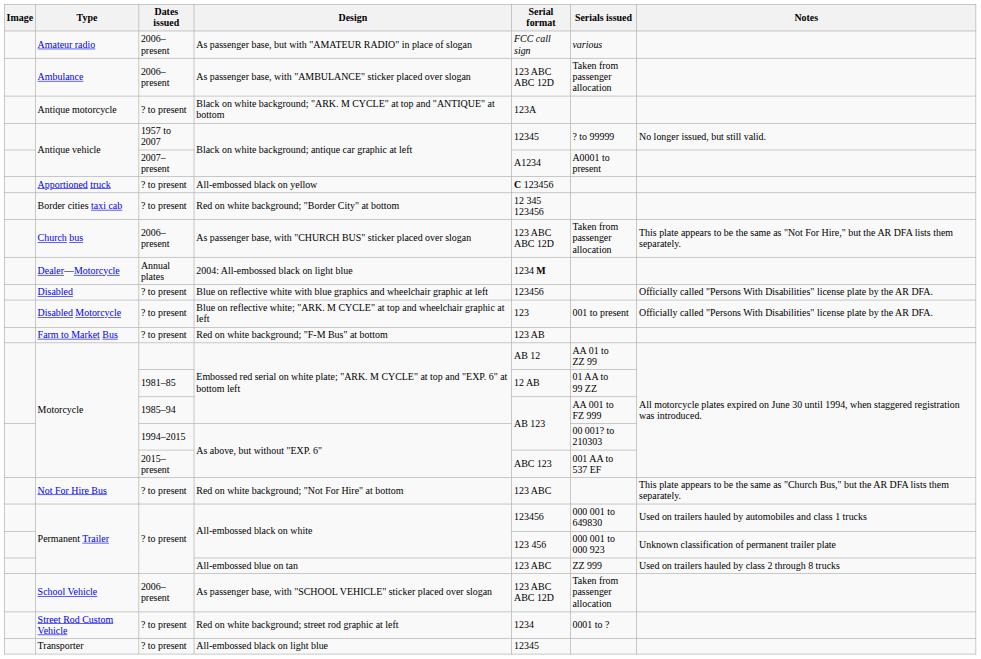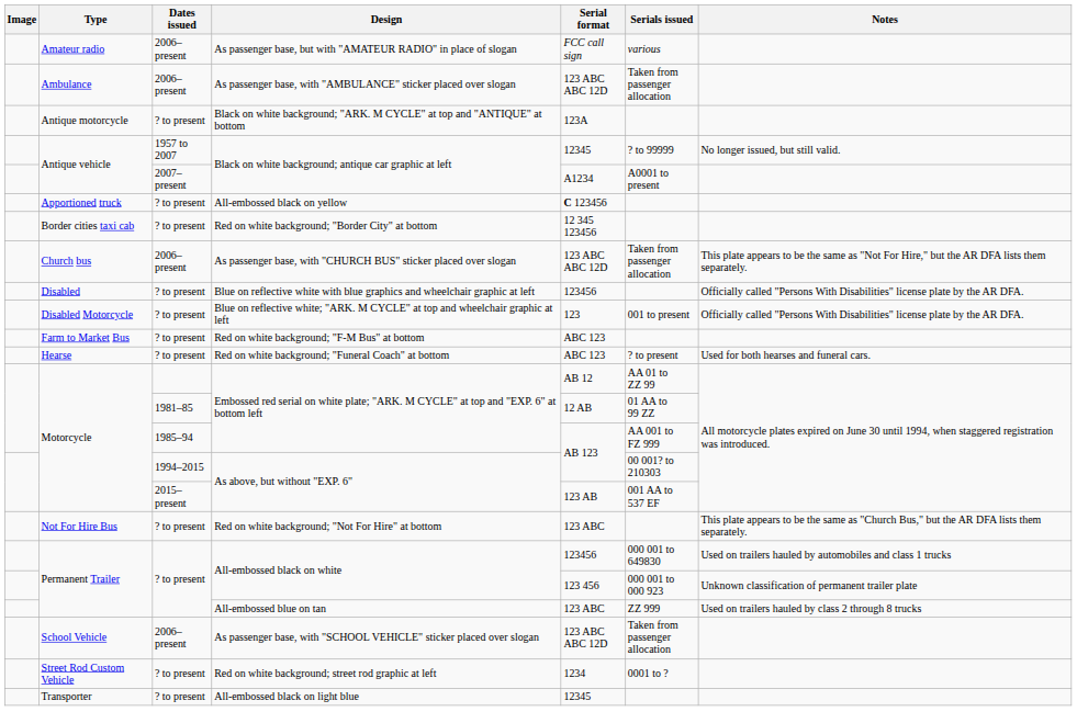 <table class=wikitable>
 <tr>
 <th>Image</th>
 <th>Type</th>
 <th>Dates issued</th>
 <th>Design</th>
 <th>Serial format</th>
 <th style="width:100px;">Serials issued</th>
 <th>Notes</th>
 </tr>
 <tr>
 <td></td>
 <td><a href='#'>Amateur radio</a></td>
 <td>2006–present</td>
 <td>As passenger base, but with "AMATEUR RADIO" in place of slogan</td>
 <td><em>FCC call sign</em></td>
 <td><em>various</em></td>
 <td></td>
 </tr>
 <tr>
 <td></td>
 <td><a href='#'>Ambulance</a></td>
 <td>2006–present</td>
 <td>As passenger base, with "AMBULANCE" sticker placed over slogan</td>
 <td>123 ABC<br>ABC 12D</td>
 <td>Taken from passenger allocation</td>
 <td></td>
 </tr>
 <tr>
 <td></td>
 <td>Antique motorcycle</td>
 <td>? to present</td>
 <td>Black on white background; "ARK. M CYCLE" at top and "ANTIQUE" at bottom</td>
 <td>123A</td>
 <td></td>
 <td></td>
 </tr>
 <tr>
 <td></td>
 <td rowspan="2">Antique vehicle</td>
 <td>1957 to 2007</td>
 <td rowspan="2">Black on white background; antique car graphic at left</td>
 <td>12345</td>
 <td>? to 99999</td>
 <td>No longer issued, but still valid.</td>
 </tr>
 <tr>
 <td></td>
 <td>2007–present</td>
 <td>A1234</td>
 <td>A0001 to present</td>
 <td></td>
 </tr>
 <tr>
 <td></td>
 <td><a href='#'>Apportioned</a> <a href='#'>truck</a></td>
 <td>? to present</td>
 <td>All-embossed black on yellow</td>
 <td><strong>C</strong> 123456</td>
 <td></td>
 <td></td>
 </tr>
 <tr>
 <td></td>
 <td>Border cities <a href='#'>taxi cab</a></td>
 <td>? to present</td>
 <td>Red on white background; "Border City" at bottom</td>
 <td>12 345<br>123456</td>
 <td></td>
 <td></td>
 </tr>
 <tr>
 <td></td>
 <td><a href='#'>Church</a> <a href='#'>bus</a></td>
 <td>2006–present</td>
 <td>As passenger base, with "CHURCH BUS" sticker placed over slogan</td>
 <td>123 ABC<br>ABC 12D</td>
 <td>Taken from passenger allocation</td>
 <td>This plate appears to be the same as "Not For Hire," but the AR DFA lists them separately.</td>
 </tr>
 <tr>
 <td></td>
-<td><a href='#'>Dealer</a>—<a href='#'>Motorcycle</a></td>
-<td>Annual plates</td>
-<td>2004: All-embossed black on light blue</td>
-<td>1234 <strong>M</strong></td>
-<td></td>
-<td></td>
-</tr>
-<tr>
-<td></td>
 <td><a href='#'>Disabled</a></td>
 <td>? to present</td>
 <td>Blue on reflective white with blue graphics and wheelchair graphic at left</td>
 <td>123456</td>
 <td></td>
 <td>Officially called "Persons With Disabilities" license plate by the AR DFA.</td>
 </tr>
 <tr>
 <td></td>
 <td><a href='#'>Disabled</a> <a href='#'>Motorcycle</a></td>
 <td>? to present</td>
 <td>Blue on reflective white; "ARK. M CYCLE" at top and wheelchair graphic at left</td>
 <td> 123</td>
 <td> 001 to present</td>
 <td>Officially called "Persons With Disabilities" license plate by the AR DFA.</td>
 </tr>
 <tr>
 <td></td>
 <td><a href='#'>Farm to Market</a> <a href='#'>Bus</a></td>
 <td>? to present</td>
 <td>Red on white background; "F-M Bus" at bottom</td>
-<td>123 AB</td>
+<td>ABC 123</td>
 <td></td>
 <td></td>
+</tr>
+<tr>
+<td></td>
+<td><a href='#'>Hearse</a></td>
+<td>? to present</td>
+<td>Red on white background; "Funeral Coach" at bottom</td>
+<td>ABC 123</td>
+<td>? to present</td>
+<td>Used for both hearses and funeral cars.</td>
 </tr>
 <tr>
 <td rowspan="3"></td>
 <td rowspan="5">Motorcycle</td>
 <td></td>
 <td rowspan="3">Embossed red serial on white plate; "ARK. M CYCLE" at top and "EXP. 6" at bottom left</td>
 <td>AB 12</td>
 <td>AA 01 to ZZ 99</td>
 <td rowspan="5">All motorcycle plates expired on June 30 until 1994, when staggered registration was introduced.</td>
 </tr>
 <tr>
 <td>1981–85</td>
 <td>12 AB</td>
 <td>01 AA to 99 ZZ</td>
 </tr>
 <tr>
 <td>1985–94</td>
 <td rowspan="2">AB 123</td>
 <td>AA 001 to FZ 999</td>
 </tr>
 <tr>
 <td rowspan="2"></td>
 <td>1994–2015</td>
 <td rowspan="2">As above, but without "EXP. 6"</td>
 <td>00 001? to 210303 </td>
 </tr>
 <tr>
 <td>2015–present</td>
-<td>ABC 123</td>
+<td>123 AB</td>
 <td>001 AA to 537 EF </td>
 </tr>
 <tr>
 <td></td>
 <td><a href='#'>Not For Hire Bus</a></td>
 <td>? to present</td>
 <td>Red on white background; "Not For Hire" at bottom</td>
 <td>123 ABC</td>
 <td></td>
 <td>This plate appears to be the same as "Church Bus," but the AR DFA lists them separately.</td>
 </tr>
 <tr>
 <td></td>
 <td rowspan="3">Permanent <a href='#'>Trailer</a></td>
 <td rowspan="3">? to present</td>
 <td rowspan="2">All-embossed black on white</td>
 <td>123456</td>
 <td>000 001 to 649830 </td>
 <td>Used on trailers hauled by automobiles and class 1 trucks</td>
 </tr>
 <tr>
 <td></td>
 <td>123 456</td>
 <td>000 001 to 000 923 </td>
 <td>Unknown classification of permanent trailer plate</td>
 </tr>
 <tr>
 <td></td>
 <td>All-embossed blue on tan</td>
 <td>123 ABC</td>
 <td> ZZ 999</td>
 <td>Used on trailers hauled by class 2 through 8 trucks</td>
 </tr>
 <tr>
 <td></td>
 <td><a href='#'>School Vehicle</a></td>
 <td>2006–present</td>
 <td>As passenger base, with "SCHOOL VEHICLE" sticker placed over slogan</td>
 <td>123 ABC<br>ABC 12D</td>
 <td>Taken from passenger allocation</td>
 <td></td>
 </tr>
 <tr>
 <td></td>
 <td><a href='#'>Street Rod Custom Vehicle</a></td>
 <td>? to present</td>
 <td>Red on white background; street rod graphic at left</td>
 <td> 1234</td>
 <td> 0001 to ?</td>
 <td></td>
 </tr>
 <tr>
 <td></td>
 <td>Transporter</td>
 <td>? to present</td>
 <td>All-embossed black on light blue</td>
 <td>12345</td>
 <td></td>
 <td></td>
 </tr>
 </table>
